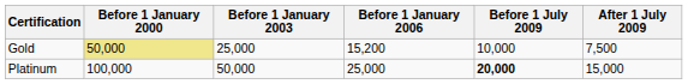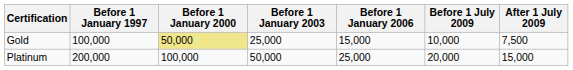 <table class="wikitable">
 <tr>
 <th>Certification</th>
+<th>Before 1 January 1997</th>
 <th>Before 1 January 2000</th>
 <th>Before 1 January 2003</th>
 <th>Before 1 January 2006</th>
 <th>Before 1 July 2009</th>
 <th>After 1 July 2009</th>
 </tr>
 <tr>
 <td>Gold</td>
+<td>100,000</td>
 <td style="background: khaki;">50,000</td>
 <td>25,000</td>
-<td>15,200</td>
+<td>15,000</td>
 <td>10,000</td>
 <td>7,500</td>
 </tr>
 <tr>
 <td>Platinum</td>
+<td>200,000</td>
 <td>100,000</td>
 <td>50,000</td>
 <td>25,000</td>
-<td><strong>20,000</strong></td>
+<td>20,000</td>
 <td>15,000</td>
 </tr>
 </table>
